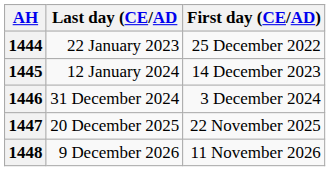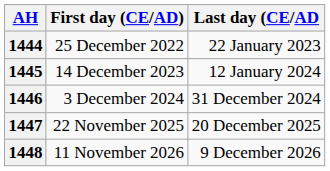 <table class=wikitable style="text-align:right">
 <tr>
 <th scope="col"><a href='#'>AH</a></th>
+<th scope="col">First day (<a href='#'>CE</a>/<a href='#'>AD</a>)</th>
 <th scope="col">Last day (<a href='#'>CE</a>/<a href='#'>AD</a></th>
-<th scope="col">First day (<a href='#'>CE</a>/<a href='#'>AD</a>)</th>
 </tr>
 <tr>
 <th scope="row">1444</th>
+<td>25 December 2022</td>
 <td>22 January 2023</td>
-<td>25 December 2022</td>
 </tr>
 <tr>
 <th scope="row">1445</th>
+<td>14 December 2023</td>
 <td>12 January 2024</td>
-<td>14 December 2023</td>
 </tr>
 <tr>
 <th scope="row">1446</th>
+<td>3 December 2024</td>
 <td>31 December 2024</td>
-<td>3 December 2024</td>
 </tr>
 <tr>
 <th scope="row">1447</th>
+<td>22 November 2025</td>
 <td>20 December 2025</td>
-<td>22 November 2025</td>
 </tr>
 <tr>
 <th scope="row">1448</th>
+<td>11 November 2026</td>
 <td>9 December 2026</td>
-<td>11 November 2026</td>
 </tr>
 </table>
